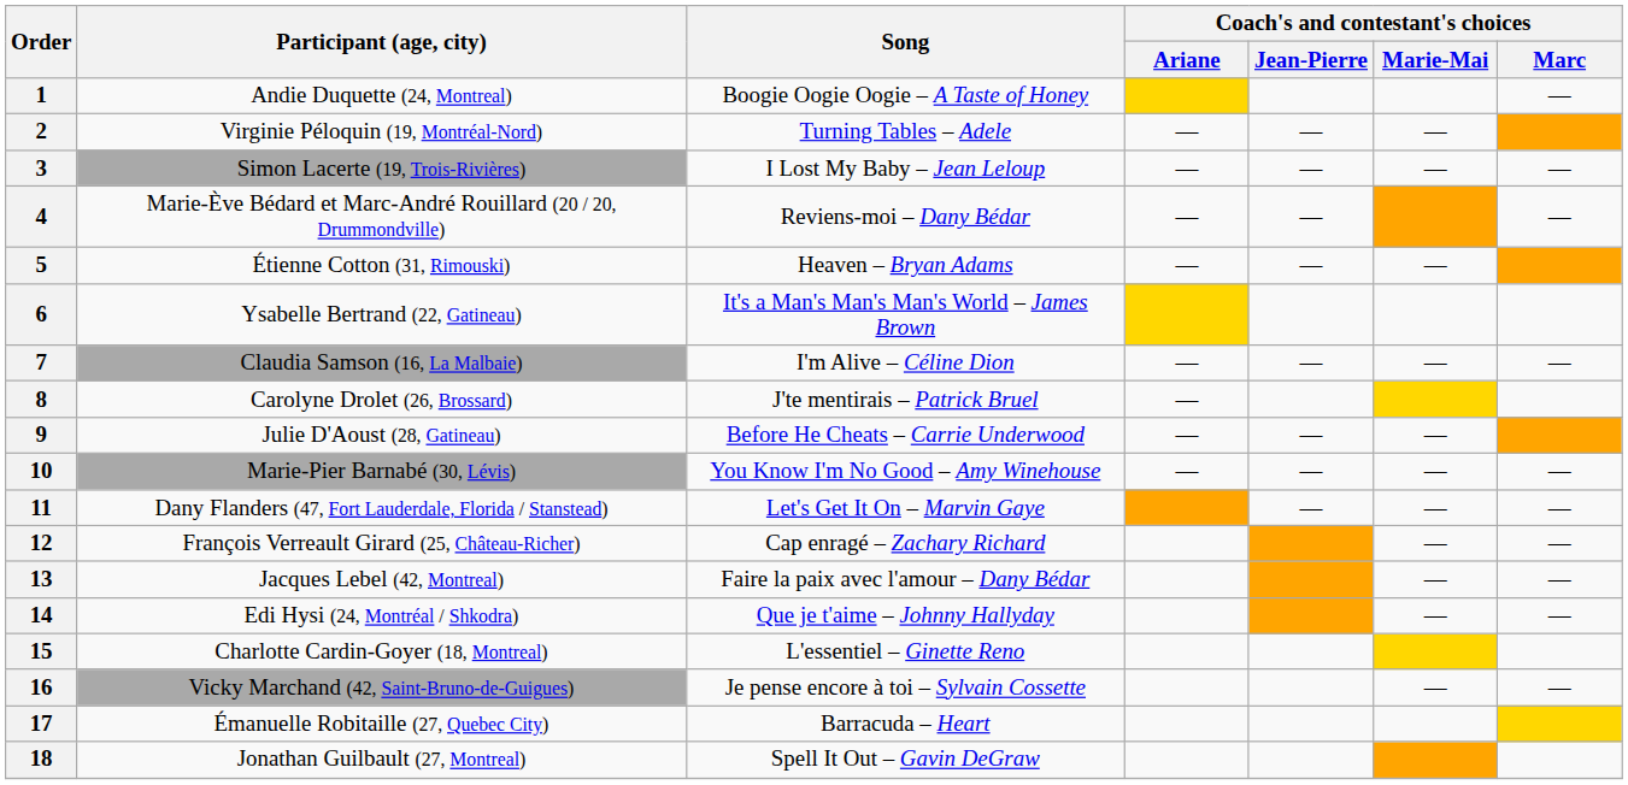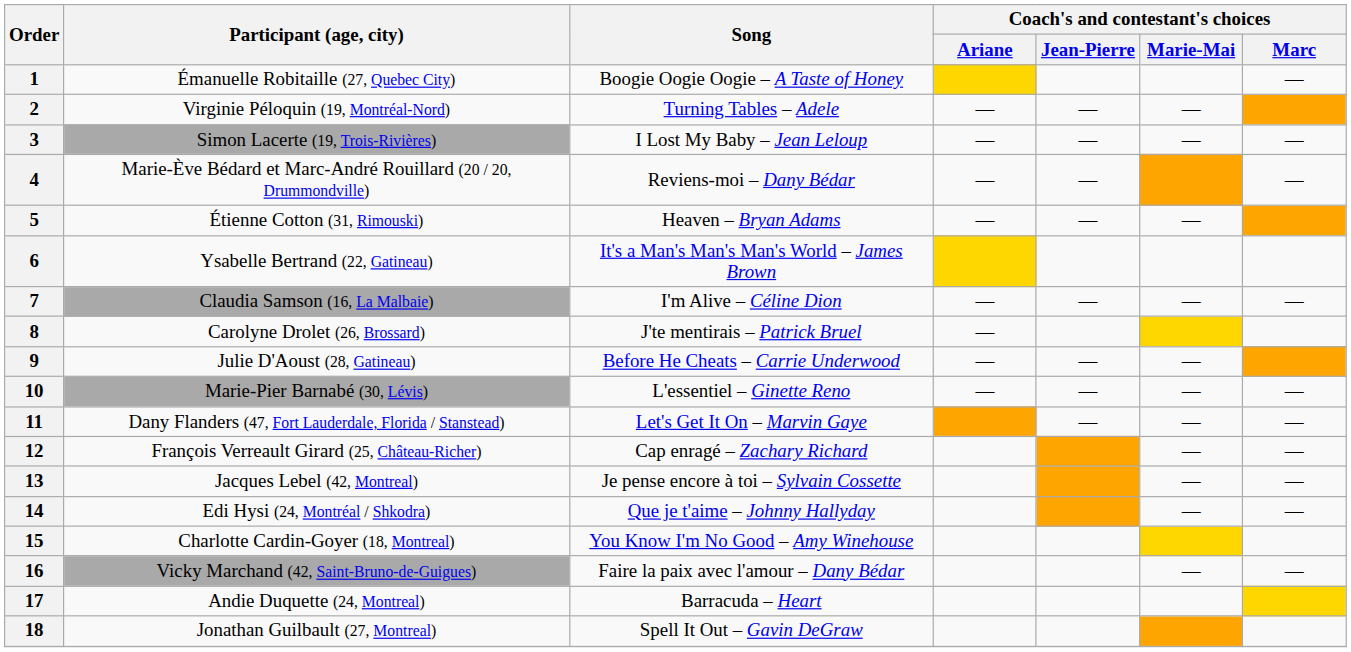 <table class="wikitable plainrowheaders"  style="text-align:center; width:90%;">
 <tr>
 <th scope="col" rowspan="2">Order</th>
 <th scope="col" rowspan="2">Participant (age, city)</th>
 <th scope="col" rowspan="2">Song</th>
 <th colspan="4">Coach's and contestant's choices</th>
 </tr>
 <tr>
 <th style="width:5em;"><a href='#'>Ariane</a></th>
 <th style="width:5em;"><a href='#'>Jean-Pierre</a></th>
 <th style="width:5em;"><a href='#'>Marie-Mai</a></th>
 <th style="width:5em;"><a href='#'>Marc</a></th>
 </tr>
 <tr>
 <th scope=col>1</th>
-<td>Andie Duquette <small>(24, <a href='#'>Montreal</a>)</small></td>
+<td>Émanuelle Robitaille <small>(27, <a href='#'>Quebec City</a>)</small></td>
 <td>Boogie Oogie Oogie – <em><a href='#'>A Taste of Honey</a></em></td>
 <td style="background:gold;text-align:center;"></td>
 <td></td>
 <td></td>
 <td>—</td>
 </tr>
 <tr>
 <th scope=col>2</th>
 <td>Virginie Péloquin <small>(19, <a href='#'>Montréal-Nord</a>)</small></td>
 <td><a href='#'>Turning Tables</a> – <em><a href='#'>Adele</a></em></td>
 <td>—</td>
 <td>—</td>
 <td>—</td>
 <td style="background:orange;text-align:center;"></td>
 </tr>
 <tr>
 <th scope=col>3</th>
 <td style="background:darkgrey;text-align:center;">Simon Lacerte <small>(19, <a href='#'>Trois-Rivières</a>)</small></td>
 <td>I Lost My Baby – <em><a href='#'>Jean Leloup</a></em></td>
 <td>—</td>
 <td>—</td>
 <td>—</td>
 <td>—</td>
 </tr>
 <tr>
 <th scope=col>4</th>
 <td>Marie-Ève Bédard et Marc-André Rouillard <small>(20 / 20, <a href='#'>Drummondville</a>)</small></td>
 <td>Reviens-moi – <em><a href='#'>Dany Bédar</a></em></td>
 <td>—</td>
 <td>—</td>
 <td style="background:orange;text-align:center;"></td>
 <td>—</td>
 </tr>
 <tr>
 <th scope=col>5</th>
 <td>Étienne Cotton <small>(31, <a href='#'>Rimouski</a>)</small></td>
 <td>Heaven – <em><a href='#'>Bryan Adams</a></em></td>
 <td>—</td>
 <td>—</td>
 <td>—</td>
 <td style="background:orange;text-align:center;"></td>
 </tr>
 <tr>
 <th scope=col>6</th>
 <td>Ysabelle Bertrand <small>(22, <a href='#'>Gatineau</a>)</small></td>
 <td><a href='#'>It's a Man's Man's Man's World</a> – <em><a href='#'>James Brown</a></em></td>
 <td style="background:gold;text-align:center;"></td>
 <td></td>
 <td></td>
 <td></td>
 </tr>
 <tr>
 <th scope=col>7</th>
 <td style="background:darkgrey;text-align:center;">Claudia Samson <small>(16, <a href='#'>La Malbaie</a>)</small></td>
 <td>I'm Alive – <em><a href='#'>Céline Dion</a></em></td>
 <td>—</td>
 <td>—</td>
 <td>—</td>
 <td>—</td>
 </tr>
 <tr>
 <th scope=col>8</th>
 <td>Carolyne Drolet <small>(26, <a href='#'>Brossard</a>)</small></td>
 <td>J'te mentirais – <em><a href='#'>Patrick Bruel</a></em></td>
 <td>—</td>
 <td></td>
 <td style="background:gold;text-align:center;"></td>
 <td></td>
 </tr>
 <tr>
 <th scope=col>9</th>
 <td>Julie D'Aoust <small>(28, <a href='#'>Gatineau</a>)</small></td>
 <td><a href='#'>Before He Cheats</a> – <em><a href='#'>Carrie Underwood</a></em></td>
 <td>—</td>
 <td>—</td>
 <td>—</td>
 <td style="background:orange;text-align:center;"></td>
 </tr>
 <tr>
 <th scope=col>10</th>
 <td style="background:darkgrey;text-align:center;">Marie-Pier Barnabé <small>(30, <a href='#'>Lévis</a>)</small></td>
-<td><a href='#'>You Know I'm No Good</a> – <em><a href='#'>Amy Winehouse</a></em></td>
+<td>L'essentiel – <em><a href='#'>Ginette Reno</a></em></td>
 <td>—</td>
 <td>—</td>
 <td>—</td>
 <td>—</td>
 </tr>
 <tr>
 <th scope=col>11</th>
 <td>Dany Flanders <small>(47, <a href='#'>Fort Lauderdale, Florida</a> / <a href='#'>Stanstead</a>)</small></td>
 <td><a href='#'>Let's Get It On</a> – <em><a href='#'>Marvin Gaye</a></em></td>
 <td style="background:orange;text-align:center;"></td>
 <td>—</td>
 <td>—</td>
 <td>—</td>
 </tr>
 <tr>
 <th scope=col>12</th>
 <td>François Verreault Girard <small>(25, <a href='#'>Château-Richer</a>)</small></td>
 <td>Cap enragé – <em><a href='#'>Zachary Richard</a></em></td>
 <td></td>
 <td style="background:orange;text-align:center;"></td>
 <td>—</td>
 <td>—</td>
 </tr>
 <tr>
 <th scope=col>13</th>
 <td>Jacques Lebel <small>(42, <a href='#'>Montreal</a>)</small></td>
-<td>Faire la paix avec l'amour – <em><a href='#'>Dany Bédar</a></em></td>
+<td>Je pense encore à toi – <em><a href='#'>Sylvain Cossette</a></em></td>
 <td></td>
 <td style="background:orange;text-align:center;"></td>
 <td>—</td>
 <td>—</td>
 </tr>
 <tr>
 <th scope=col>14</th>
 <td>Edi Hysi <small>(24, <a href='#'>Montréal</a> / <a href='#'>Shkodra</a>)</small></td>
 <td><a href='#'>Que je t'aime</a> – <em><a href='#'>Johnny Hallyday</a></em></td>
 <td></td>
 <td style="background:orange;text-align:center;"></td>
 <td>—</td>
 <td>—</td>
 </tr>
 <tr>
 <th scope=col>15</th>
 <td>Charlotte Cardin-Goyer <small>(18, <a href='#'>Montreal</a>)</small></td>
-<td>L'essentiel – <em><a href='#'>Ginette Reno</a></em></td>
+<td><a href='#'>You Know I'm No Good</a> – <em><a href='#'>Amy Winehouse</a></em></td>
 <td></td>
 <td></td>
 <td style="background:gold;text-align:center;"></td>
 <td></td>
 </tr>
 <tr>
 <th scope=col>16</th>
 <td style="background:darkgrey;text-align:center;">Vicky Marchand <small>(42, <a href='#'>Saint-Bruno-de-Guigues</a>)</small></td>
-<td>Je pense encore à toi – <em><a href='#'>Sylvain Cossette</a></em></td>
+<td>Faire la paix avec l'amour – <em><a href='#'>Dany Bédar</a></em></td>
 <td></td>
 <td></td>
 <td>—</td>
 <td>—</td>
 </tr>
 <tr>
 <th scope=col>17</th>
-<td>Émanuelle Robitaille <small>(27, <a href='#'>Quebec City</a>)</small></td>
+<td>Andie Duquette <small>(24, <a href='#'>Montreal</a>)</small></td>
 <td>Barracuda – <em><a href='#'>Heart</a></em></td>
 <td></td>
 <td></td>
 <td></td>
 <td style="background:gold;text-align:center;"></td>
 </tr>
 <tr>
 <th scope=col>18</th>
 <td>Jonathan Guilbault <small>(27, <a href='#'>Montreal</a>)</small></td>
 <td>Spell It Out – <em><a href='#'>Gavin DeGraw</a></em></td>
 <td></td>
 <td></td>
 <td style="background:orange;text-align:center;"></td>
 <td></td>
 </tr>
 <tr>
 </tr>
 </table>
